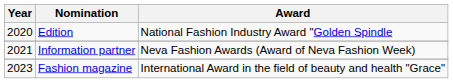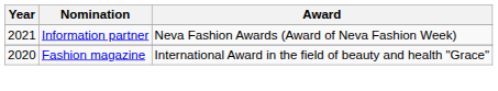 <table class="wikitable sortable">
 <tr>
 <th>Year</th>
 <th>Nomination</th>
 <th>Award</th>
-</tr>
-<tr>
-<td>2020</td>
-<td><a href='#'>Edition</a></td>
-<td>National Fashion Industry Award "<a href='#'>Golden Spindle</a></td>
 </tr>
 <tr>
 </tr>
 <tr>
 <td>2021</td>
 <td><a href='#'>Information partner</a></td>
 <td>Neva Fashion Awards (Award of Neva Fashion Week)</td>
 </tr>
 <tr>
 </tr>
 <tr>
-<td>2023</td>
+<td>2020</td>
 <td><a href='#'>Fashion magazine</a></td>
 <td>International Award in the field of beauty and health "Grace"</td>
 </tr>
 </table>
